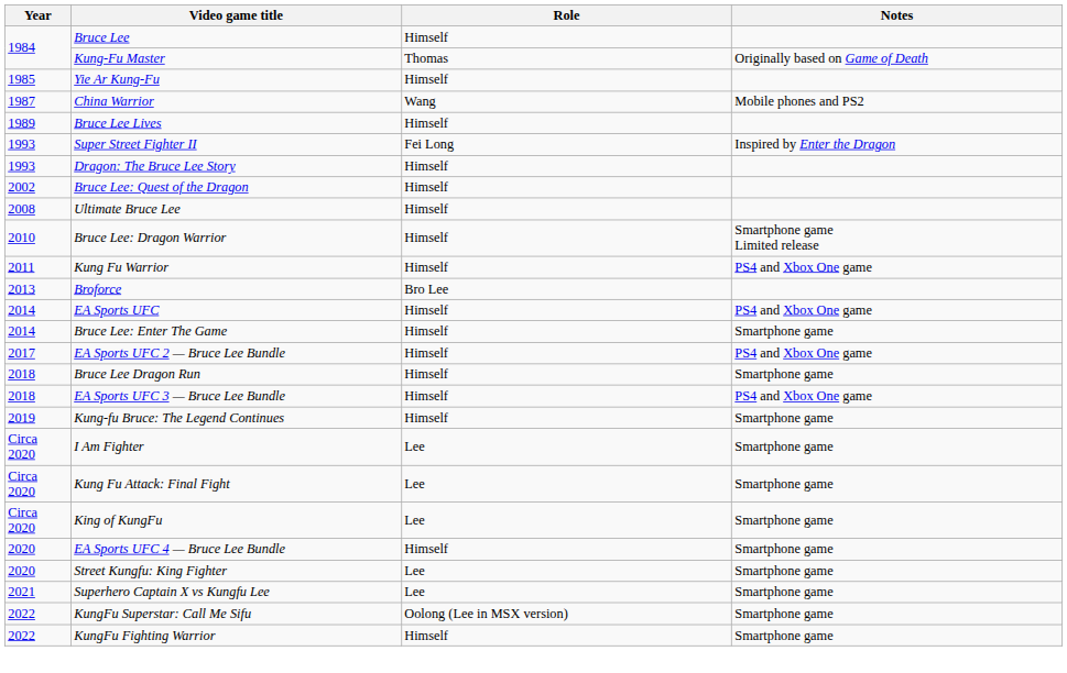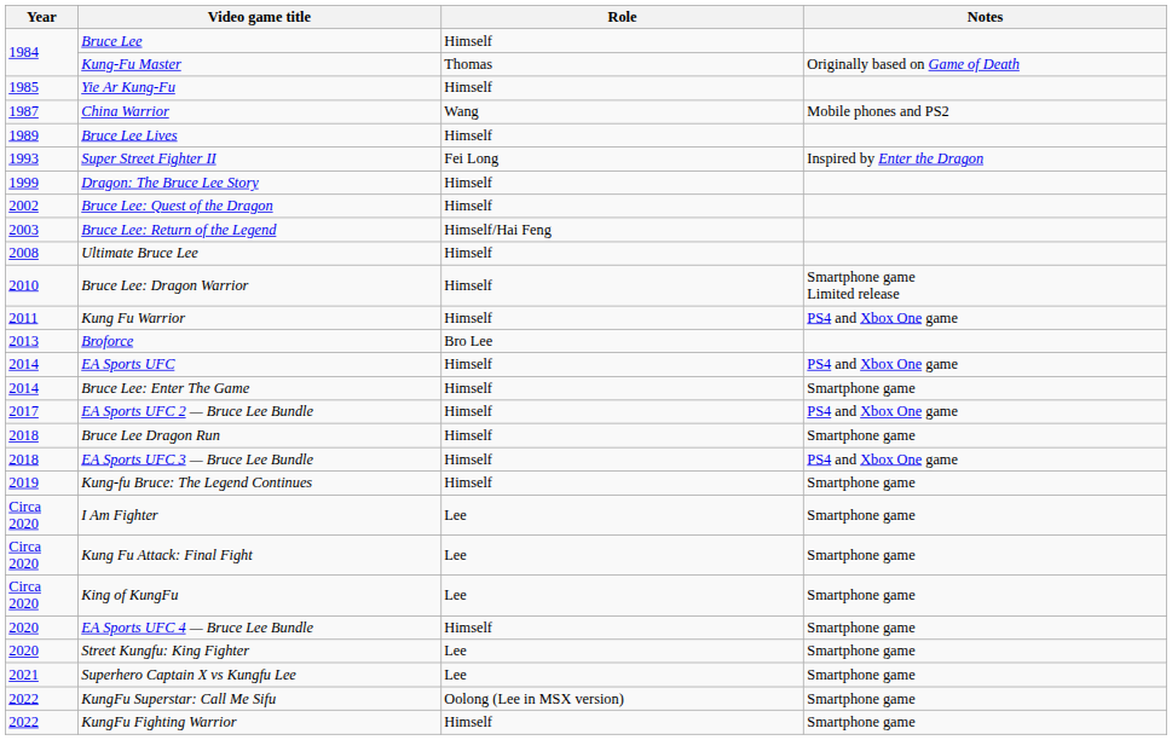 <table class="wikitable">
 <tr>
 <th width=5%>Year</th>
 <th width=25%>Video game title</th>
 <th width=25%>Role</th>
 <th width=25%>Notes</th>
 </tr>
 <tr>
 <td rowspan="2"><a href='#'>1984</a></td>
 <td><em><a href='#'>Bruce Lee</a></em></td>
 <td>Himself</td>
 <td></td>
 </tr>
 <tr>
 <td><em><a href='#'>Kung-Fu Master</a></em></td>
 <td>Thomas</td>
 <td>Originally based on <em><a href='#'>Game of Death</a></em></td>
 </tr>
 <tr>
 <td><a href='#'>1985</a></td>
 <td><em><a href='#'>Yie Ar Kung-Fu</a></em></td>
 <td>Himself</td>
 <td></td>
 </tr>
 <tr>
 <td><a href='#'>1987</a></td>
 <td><em><a href='#'>China Warrior</a></em></td>
 <td>Wang</td>
 <td>Mobile phones and PS2</td>
 </tr>
 <tr>
 <td><a href='#'>1989</a></td>
 <td><em><a href='#'>Bruce Lee Lives</a></em></td>
 <td>Himself</td>
 <td></td>
 </tr>
 <tr>
 <td><a href='#'>1993</a></td>
 <td><em><a href='#'>Super Street Fighter II</a></em></td>
 <td>Fei Long</td>
 <td>Inspired by <em> <a href='#'>Enter the Dragon</a></em></td>
 </tr>
 <tr>
-<td><a href='#'>1993</a></td>
+<td><a href='#'>1999</a></td>
 <td><em><a href='#'>Dragon: The Bruce Lee Story</a></em></td>
 <td>Himself</td>
 <td></td>
 </tr>
 <tr>
 <td><a href='#'>2002</a></td>
 <td><em><a href='#'>Bruce Lee: Quest of the Dragon</a></em></td>
 <td>Himself</td>
+<td></td>
+</tr>
+<tr>
+<td><a href='#'>2003</a></td>
+<td><em><a href='#'>Bruce Lee: Return of the Legend</a></em></td>
+<td>Himself/Hai Feng</td>
 <td></td>
 </tr>
 <tr>
 <td><a href='#'>2008</a></td>
 <td><em>Ultimate Bruce Lee</em></td>
 <td>Himself</td>
 <td></td>
 </tr>
 <tr>
 <td><a href='#'>2010</a></td>
 <td><em>Bruce Lee: Dragon Warrior</em></td>
 <td>Himself</td>
 <td>Smartphone game<br>Limited release</td>
 </tr>
 <tr>
 <td><a href='#'>2011</a></td>
 <td><em>Kung Fu Warrior</em></td>
 <td>Himself</td>
 <td><a href='#'>PS4</a> and <a href='#'>Xbox One</a> game</td>
 </tr>
 <tr>
 <td><a href='#'>2013</a></td>
 <td><em><a href='#'>Broforce</a></em></td>
 <td>Bro Lee</td>
 <td></td>
 </tr>
 <tr>
 <td><a href='#'>2014</a></td>
 <td><em><a href='#'>EA Sports UFC</a></em></td>
 <td>Himself</td>
 <td><a href='#'>PS4</a> and <a href='#'>Xbox One</a> game</td>
 </tr>
 <tr>
 <td><a href='#'>2014</a></td>
 <td><em>Bruce Lee: Enter The Game</em></td>
 <td>Himself</td>
 <td>Smartphone game</td>
 </tr>
 <tr>
 <td><a href='#'>2017</a></td>
 <td><em><a href='#'>EA Sports UFC 2</a> — Bruce Lee Bundle</em></td>
 <td>Himself</td>
 <td><a href='#'>PS4</a> and <a href='#'>Xbox One</a> game</td>
 </tr>
 <tr>
 <td><a href='#'>2018</a></td>
 <td><em>Bruce Lee Dragon Run</em></td>
 <td>Himself</td>
 <td>Smartphone game</td>
 </tr>
 <tr>
 <td><a href='#'>2018</a></td>
 <td><em><a href='#'>EA Sports UFC 3</a> — Bruce Lee Bundle</em></td>
 <td>Himself</td>
 <td><a href='#'>PS4</a> and <a href='#'>Xbox One</a> game</td>
 </tr>
 <tr>
 <td><a href='#'>2019</a></td>
 <td><em>Kung-fu Bruce: The Legend Continues</em></td>
 <td>Himself</td>
 <td>Smartphone game</td>
 </tr>
 <tr>
 <td><a href='#'>Circa 2020</a></td>
 <td><em>I Am Fighter</em></td>
 <td>Lee</td>
 <td>Smartphone game</td>
 </tr>
 <tr>
 <td><a href='#'>Circa 2020</a></td>
 <td><em>Kung Fu Attack: Final Fight</em></td>
 <td>Lee</td>
 <td>Smartphone game</td>
 </tr>
 <tr>
 <td><a href='#'>Circa 2020</a></td>
 <td><em>King of KungFu</em></td>
 <td>Lee</td>
 <td>Smartphone game</td>
 </tr>
 <tr>
 <td><a href='#'>2020</a></td>
 <td><em><a href='#'>EA Sports UFC 4</a> — Bruce Lee Bundle</em></td>
 <td>Himself</td>
 <td>Smartphone game</td>
 </tr>
 <tr>
 <td><a href='#'>2020</a></td>
 <td><em>Street Kungfu: King Fighter</em></td>
 <td>Lee</td>
 <td>Smartphone game</td>
 </tr>
 <tr>
 <td><a href='#'>2021</a></td>
 <td><em>Superhero Captain X vs Kungfu Lee</em></td>
 <td>Lee</td>
 <td>Smartphone game</td>
 </tr>
 <tr>
 <td><a href='#'>2022</a></td>
 <td><em>KungFu Superstar: Call Me Sifu</em></td>
 <td>Oolong (Lee in MSX version)</td>
 <td>Smartphone game</td>
 </tr>
 <tr>
 <td><a href='#'>2022</a></td>
 <td><em>KungFu Fighting Warrior</em></td>
 <td>Himself</td>
 <td>Smartphone game</td>
 </tr>
 </table>
